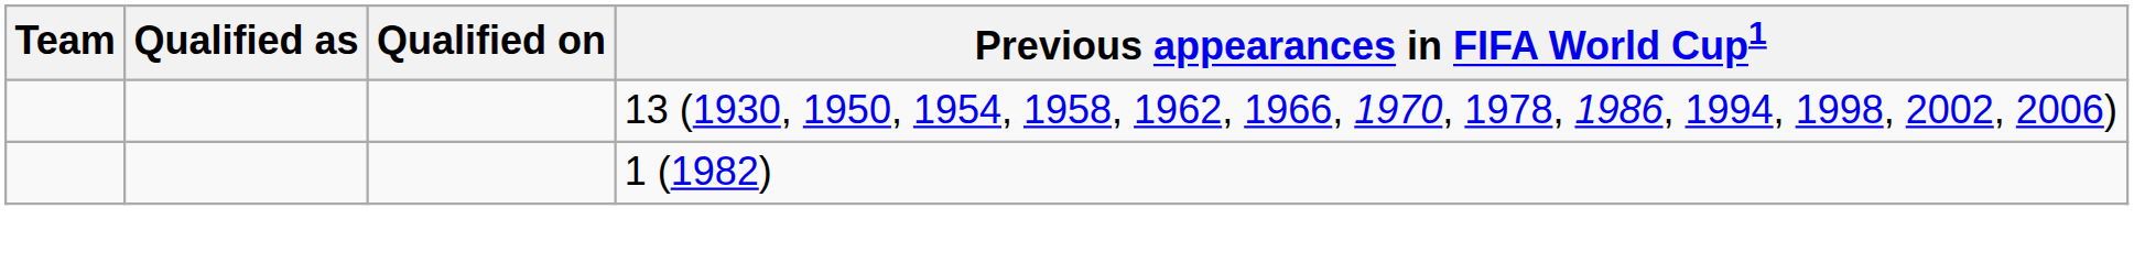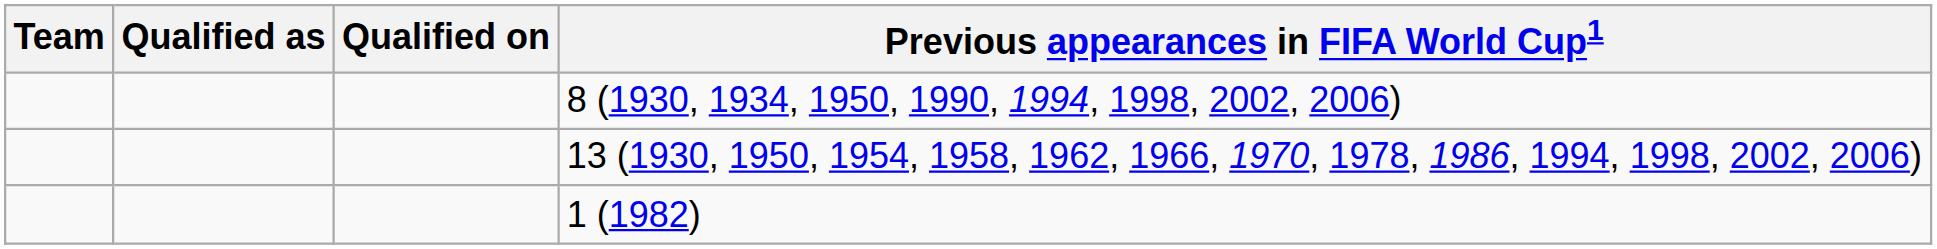 <table class="wikitable sortable">
 <tr>
 <th>Team</th>
 <th>Qualified as</th>
 <th>Qualified on</th>
 <th data-sort-type="number">Previous <a href='#'>appearances</a> in <a href='#'>FIFA World Cup</a><sup><strong><a href='#'>1</a></strong></sup></th>
+</tr>
+<tr>
+<td></td>
+<td></td>
+<td></td>
+<td>8 (<a href='#'>1930</a>, <a href='#'>1934</a>, <a href='#'>1950</a>, <a href='#'>1990</a>, <em><a href='#'>1994</a></em>, <a href='#'>1998</a>, <a href='#'>2002</a>, <a href='#'>2006</a>)</td>
 </tr>
 <tr>
 <td></td>
 <td></td>
 <td></td>
 <td>13 (<a href='#'>1930</a>, <a href='#'>1950</a>, <a href='#'>1954</a>, <a href='#'>1958</a>, <a href='#'>1962</a>, <a href='#'>1966</a>, <em><a href='#'>1970</a></em>, <a href='#'>1978</a>, <em><a href='#'>1986</a></em>, <a href='#'>1994</a>, <a href='#'>1998</a>, <a href='#'>2002</a>, <a href='#'>2006</a>)</td>
 </tr>
 <tr>
 <td></td>
 <td></td>
 <td></td>
 <td>1 (<a href='#'>1982</a>)</td>
 </tr>
 </table>
